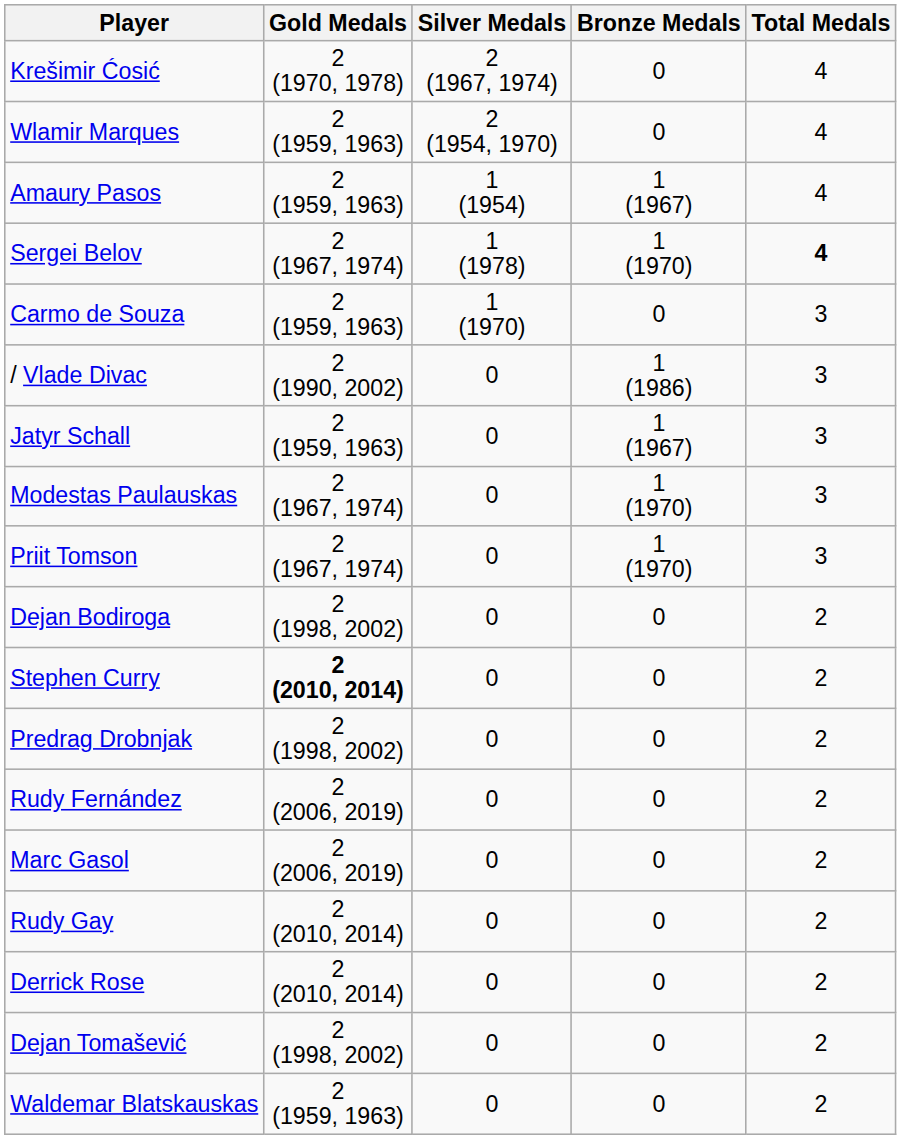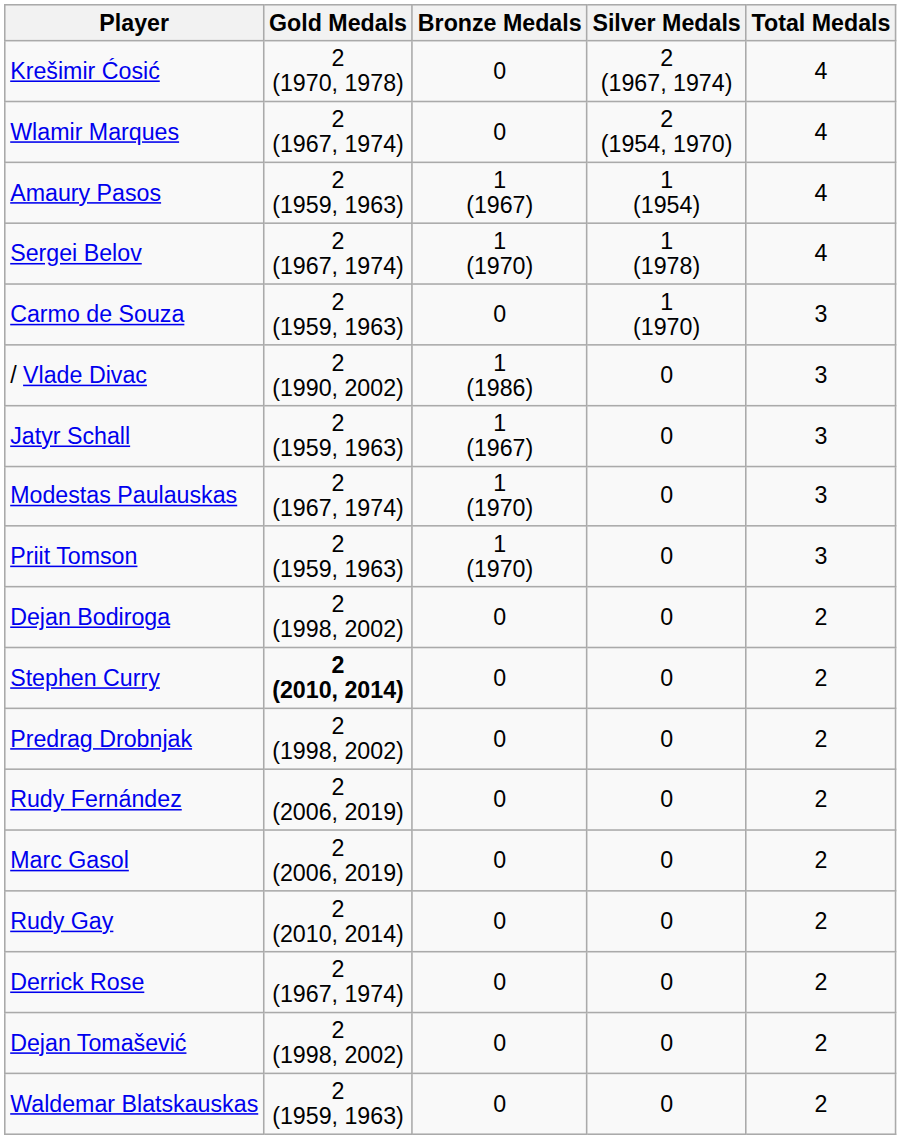 <table class="wikitable sortable" style="text-align:center; font-size:93%">
 <tr>
 <th>Player</th>
 <th>Gold Medals</th>
+<th>Bronze Medals</th>
 <th>Silver Medals</th>
-<th>Bronze Medals</th>
 <th>Total Medals</th>
 </tr>
 <tr>
 <td style="text-align:left"> <a href='#'>Krešimir Ćosić</a></td>
 <td>2<br>(1970, 1978)</td>
+<td>0</td>
 <td>2<br>(1967, 1974)</td>
-<td>0</td>
 <td>4</td>
 </tr>
 <tr>
 <td style="text-align:left"> <a href='#'>Wlamir Marques</a></td>
-<td>2<br>(1959, 1963)</td>
+<td>2<br>(1967, 1974)</td>
+<td>0</td>
 <td>2<br>(1954, 1970)</td>
-<td>0</td>
 <td>4</td>
 </tr>
 <tr>
 <td style="text-align:left"> <a href='#'>Amaury Pasos</a></td>
 <td>2<br>(1959, 1963)</td>
+<td>1<br>(1967)</td>
 <td>1<br>(1954)</td>
-<td>1<br>(1967)</td>
 <td>4</td>
 </tr>
 <tr>
 <td style="text-align:left"> <a href='#'>Sergei Belov</a></td>
 <td>2<br>(1967, 1974)</td>
+<td>1<br>(1970)</td>
 <td>1<br>(1978)</td>
-<td>1<br>(1970)</td>
-<td><strong>4</strong></td>
+<td>4</td>
 </tr>
 <tr>
 <td style="text-align:left"> <a href='#'>Carmo de Souza</a></td>
 <td>2<br>(1959, 1963)</td>
+<td>0</td>
+<td>1<br>(1970)</td>
+<td>3</td>
+</tr>
+<tr>
+<td style="text-align:left">/ <a href='#'>Vlade Divac</a></td>
+<td>2<br>(1990, 2002)</td>
+<td>1<br>(1986)</td>
+<td>0</td>
+<td>3</td>
+</tr>
+<tr>
+<td style="text-align:left"> <a href='#'>Jatyr Schall</a></td>
+<td>2<br>(1959, 1963)</td>
+<td>1<br>(1967)</td>
+<td>0</td>
+<td>3</td>
+</tr>
+<tr>
+<td style="text-align:left"> <a href='#'>Modestas Paulauskas</a></td>
+<td>2<br>(1967, 1974)</td>
 <td>1<br>(1970)</td>
 <td>0</td>
 <td>3</td>
 </tr>
 <tr>
-<td style="text-align:left">/ <a href='#'>Vlade Divac</a></td>
-<td>2<br>(1990, 2002)</td>
+<td style="text-align:left"> <a href='#'>Priit Tomson</a></td>
+<td>2<br>(1959, 1963)</td>
+<td>1<br>(1970)</td>
 <td>0</td>
-<td>1<br>(1986)</td>
-<td>3</td>
-</tr>
-<tr>
-<td style="text-align:left"> <a href='#'>Jatyr Schall</a></td>
-<td>2<br>(1959, 1963)</td>
-<td>0</td>
-<td>1<br>(1967)</td>
-<td>3</td>
-</tr>
-<tr>
-<td style="text-align:left"> <a href='#'>Modestas Paulauskas</a></td>
-<td>2<br>(1967, 1974)</td>
-<td>0</td>
-<td>1<br>(1970)</td>
-<td>3</td>
-</tr>
-<tr>
-<td style="text-align:left"> <a href='#'>Priit Tomson</a></td>
-<td>2<br>(1967, 1974)</td>
-<td>0</td>
-<td>1<br>(1970)</td>
 <td>3</td>
 </tr>
 <tr>
 <td style="text-align:left"> <a href='#'>Dejan Bodiroga</a></td>
 <td>2<br>(1998, 2002)</td>
 <td>0</td>
 <td>0</td>
 <td>2</td>
 </tr>
 <tr>
 <td style="text-align:left"> <a href='#'>Stephen Curry</a></td>
 <td><strong>2<br>(2010, 2014)</strong></td>
 <td>0</td>
 <td>0</td>
 <td>2</td>
 </tr>
 <tr>
 <td style="text-align:left"> <a href='#'>Predrag Drobnjak</a></td>
 <td>2<br>(1998, 2002)</td>
 <td>0</td>
 <td>0</td>
 <td>2</td>
 </tr>
 <tr>
 <td style="text-align:left"> <a href='#'>Rudy Fernández</a></td>
 <td>2<br>(2006, 2019)</td>
 <td>0</td>
 <td>0</td>
 <td>2</td>
 </tr>
 <tr>
 <td style="text-align:left"> <a href='#'>Marc Gasol</a></td>
 <td>2<br>(2006, 2019)</td>
 <td>0</td>
 <td>0</td>
 <td>2</td>
 </tr>
 <tr>
 <td style="text-align:left"> <a href='#'>Rudy Gay</a></td>
 <td>2<br>(2010, 2014)</td>
 <td>0</td>
 <td>0</td>
 <td>2</td>
 </tr>
 <tr>
 <td style="text-align:left"> <a href='#'>Derrick Rose</a></td>
-<td>2<br>(2010, 2014)</td>
+<td>2<br>(1967, 1974)</td>
 <td>0</td>
 <td>0</td>
 <td>2</td>
 </tr>
 <tr>
 <td style="text-align:left"> <a href='#'>Dejan Tomašević</a></td>
 <td>2<br>(1998, 2002)</td>
 <td>0</td>
 <td>0</td>
 <td>2</td>
 </tr>
 <tr>
 <td style="text-align:left"> <a href='#'>Waldemar Blatskauskas</a></td>
 <td>2<br>(1959, 1963)</td>
 <td>0</td>
 <td>0</td>
 <td>2</td>
 </tr>
 </table>
